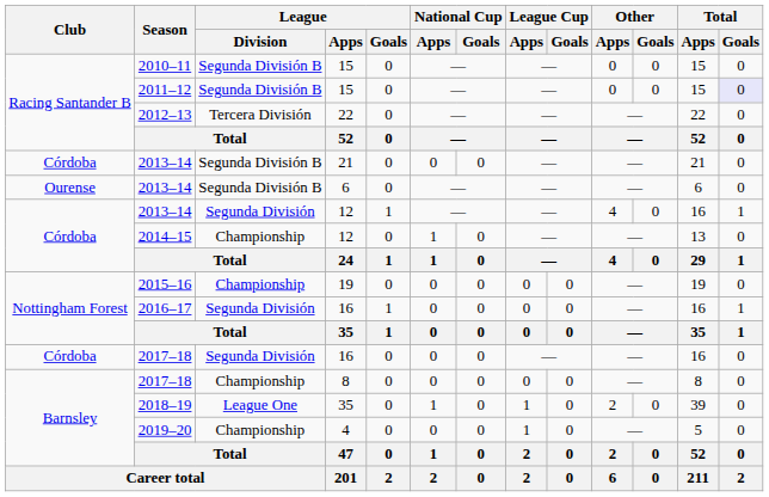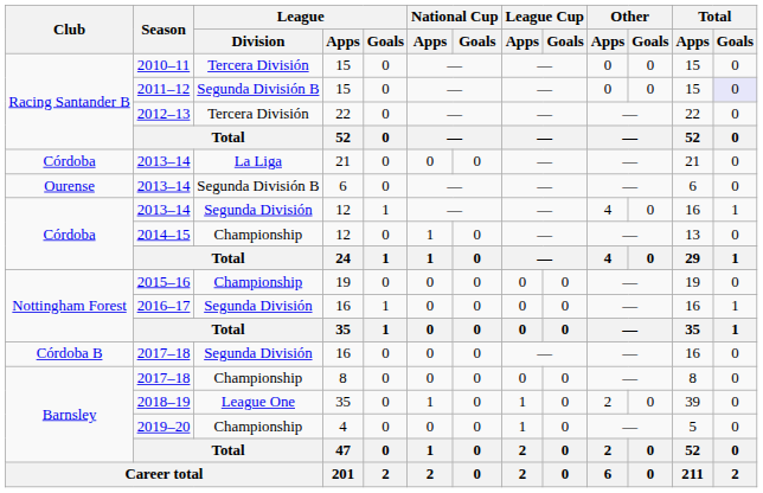 <table class="wikitable" style="text-align:center">
 <tr>
 <th rowspan="2">Club</th>
 <th rowspan="2">Season</th>
 <th colspan="3">League</th>
 <th colspan="2">National Cup</th>
 <th colspan="2">League Cup</th>
 <th colspan="2">Other</th>
 <th colspan="2">Total</th>
 </tr>
 <tr>
 <th>Division</th>
 <th>Apps</th>
 <th>Goals</th>
 <th>Apps</th>
 <th>Goals</th>
 <th>Apps</th>
 <th>Goals</th>
 <th>Apps</th>
 <th>Goals</th>
 <th>Apps</th>
 <th>Goals</th>
 </tr>
 <tr>
 <td rowspan="4"><a href='#'>Racing Santander B</a></td>
 <td><a href='#'>2010–11</a></td>
-<td><a href='#'>Segunda División B</a></td>
+<td><a href='#'>Tercera División</a></td>
 <td>15</td>
 <td>0</td>
 <td colspan="2">—</td>
 <td colspan="2">—</td>
 <td>0</td>
 <td>0</td>
 <td>15</td>
 <td>0</td>
 </tr>
 <tr>
 <td><a href='#'>2011–12</a></td>
 <td><a href='#'>Segunda División B</a></td>
 <td>15</td>
 <td>0</td>
 <td colspan="2">—</td>
 <td colspan="2">—</td>
 <td>0</td>
 <td>0</td>
 <td>15</td>
 <td style="background: lavender;">0</td>
 </tr>
 <tr>
 <td><a href='#'>2012–13</a></td>
 <td>Tercera División</td>
 <td>22</td>
 <td>0</td>
 <td colspan="2">—</td>
 <td colspan="2">—</td>
 <td colspan="2">—</td>
 <td>22</td>
 <td>0</td>
 </tr>
 <tr>
 <th colspan="2">Total</th>
 <th>52</th>
 <th>0</th>
 <th colspan="2">—</th>
 <th colspan="2">—</th>
 <th colspan="2">—</th>
 <th>52</th>
 <th>0</th>
 </tr>
 <tr>
 <td><a href='#'>Córdoba</a></td>
 <td><a href='#'>2013–14</a></td>
-<td>Segunda División B</td>
+<td><a href='#'>La Liga</a></td>
 <td>21</td>
 <td>0</td>
 <td>0</td>
 <td>0</td>
 <td colspan="2">—</td>
 <td colspan="2">—</td>
 <td>21</td>
 <td>0</td>
 </tr>
 <tr>
 <td><a href='#'>Ourense</a></td>
 <td><a href='#'>2013–14</a></td>
 <td>Segunda División B</td>
 <td>6</td>
 <td>0</td>
 <td colspan="2">—</td>
 <td colspan="2">—</td>
 <td colspan="2">—</td>
 <td>6</td>
 <td>0</td>
 </tr>
 <tr>
 <td rowspan="3"><a href='#'>Córdoba</a></td>
 <td><a href='#'>2013–14</a></td>
 <td><a href='#'>Segunda División</a></td>
 <td>12</td>
 <td>1</td>
 <td colspan="2">—</td>
 <td colspan="2">—</td>
 <td>4</td>
 <td>0</td>
 <td>16</td>
 <td>1</td>
 </tr>
 <tr>
 <td><a href='#'>2014–15</a></td>
 <td>Championship</td>
 <td>12</td>
 <td>0</td>
 <td>1</td>
 <td>0</td>
 <td colspan="2">—</td>
 <td colspan="2">—</td>
 <td>13</td>
 <td>0</td>
 </tr>
 <tr>
 <th colspan="2">Total</th>
 <th>24</th>
 <th>1</th>
 <th>1</th>
 <th>0</th>
 <th colspan="2">—</th>
 <th>4</th>
 <th>0</th>
 <th>29</th>
 <th>1</th>
 </tr>
 <tr>
 <td rowspan="3"><a href='#'>Nottingham Forest</a></td>
 <td><a href='#'>2015–16</a></td>
 <td><a href='#'>Championship</a></td>
 <td>19</td>
 <td>0</td>
 <td>0</td>
 <td>0</td>
 <td>0</td>
 <td>0</td>
 <td colspan="2">—</td>
 <td>19</td>
 <td>0</td>
 </tr>
 <tr>
 <td><a href='#'>2016–17</a></td>
 <td><a href='#'>Segunda División</a></td>
 <td>16</td>
 <td>1</td>
 <td>0</td>
 <td>0</td>
 <td>0</td>
 <td>0</td>
 <td colspan="2">—</td>
 <td>16</td>
 <td>1</td>
 </tr>
 <tr>
 <th colspan="2">Total</th>
 <th>35</th>
 <th>1</th>
 <th>0</th>
 <th>0</th>
 <th>0</th>
 <th>0</th>
 <th colspan="2">—</th>
 <th>35</th>
 <th>1</th>
 </tr>
 <tr>
-<td><a href='#'>Córdoba</a></td>
+<td><a href='#'>Córdoba B</a></td>
 <td><a href='#'>2017–18</a></td>
 <td><a href='#'>Segunda División</a></td>
 <td>16</td>
 <td>0</td>
 <td>0</td>
 <td>0</td>
 <td colspan="2">—</td>
 <td colspan="2">—</td>
 <td>16</td>
 <td>0</td>
 </tr>
 <tr>
 <td rowspan=4><a href='#'>Barnsley</a></td>
 <td><a href='#'>2017–18</a></td>
 <td>Championship</td>
 <td>8</td>
 <td>0</td>
 <td>0</td>
 <td>0</td>
 <td>0</td>
 <td>0</td>
 <td colspan="2">—</td>
 <td>8</td>
 <td>0</td>
 </tr>
 <tr>
 <td><a href='#'>2018–19</a></td>
 <td><a href='#'>League One</a></td>
 <td>35</td>
 <td>0</td>
 <td>1</td>
 <td>0</td>
 <td>1</td>
 <td>0</td>
 <td>2</td>
 <td>0</td>
 <td>39</td>
 <td>0</td>
 </tr>
 <tr>
 <td><a href='#'>2019–20</a></td>
 <td>Championship</td>
 <td>4</td>
 <td>0</td>
 <td>0</td>
 <td>0</td>
 <td>1</td>
 <td>0</td>
 <td colspan="2">—</td>
 <td>5</td>
 <td>0</td>
 </tr>
 <tr>
 <th colspan="2">Total</th>
 <th>47</th>
 <th>0</th>
 <th>1</th>
 <th>0</th>
 <th>2</th>
 <th>0</th>
 <th>2</th>
 <th>0</th>
 <th>52</th>
 <th>0</th>
 </tr>
 <tr>
 <th colspan="3">Career total</th>
 <th>201</th>
 <th>2</th>
 <th>2</th>
 <th>0</th>
 <th>2</th>
 <th>0</th>
 <th>6</th>
 <th>0</th>
 <th>211</th>
 <th>2</th>
 </tr>
 </table>
